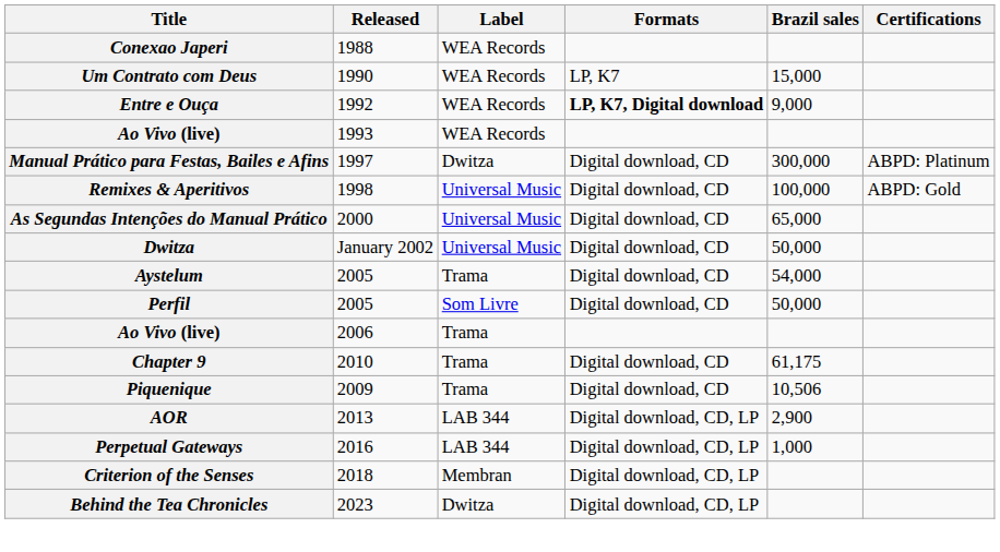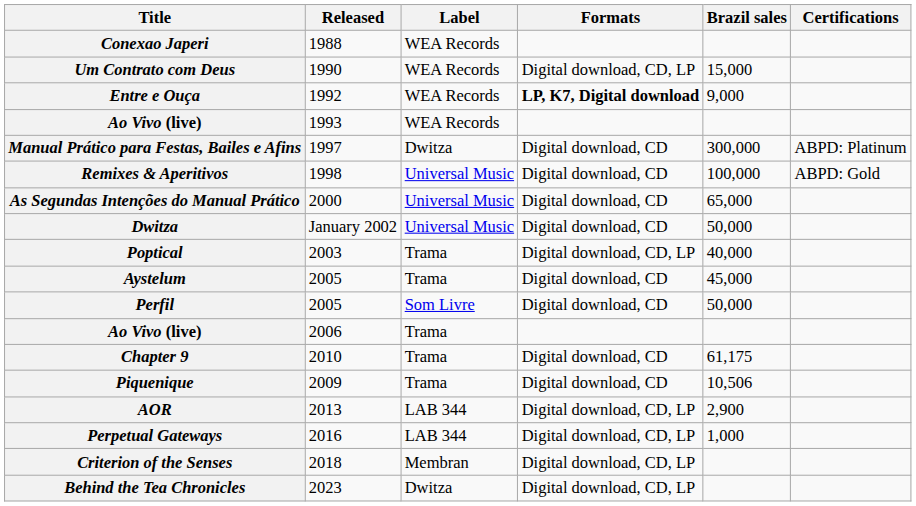 <table class="wikitable plainrowheaders">
 <tr>
 <th scope="col" style="width:auto;">Title</th>
 <th scope="col" style="width:auto;">Released</th>
 <th scope="col" style="width:auto;">Label</th>
 <th scope="col" style="width:auto;">Formats</th>
 <th scope="col" style="width:auto;">Brazil sales</th>
 <th scope="col" style="width:auto;">Certifications</th>
 </tr>
 <tr>
 <th scope="row"><em>Conexao Japeri</em></th>
 <td>1988</td>
 <td>WEA Records</td>
 <td></td>
 <td></td>
 <td></td>
 </tr>
 <tr>
 <th scope="row"><em>Um Contrato com Deus</em></th>
 <td>1990</td>
 <td>WEA Records</td>
-<td>LP, K7</td>
+<td>Digital download, CD, LP</td>
 <td>15,000</td>
 <td></td>
 </tr>
 <tr>
 <th scope="row"><em>Entre e Ouça</em></th>
 <td>1992</td>
 <td>WEA Records</td>
 <td><strong>LP, K7, Digital download</strong></td>
 <td>9,000</td>
 <td></td>
 </tr>
 <tr>
 <th scope="row"><em>Ao Vivo</em> (live)</th>
 <td>1993</td>
 <td>WEA Records</td>
 <td></td>
 <td></td>
 <td></td>
 </tr>
 <tr>
 <th scope="row"><em>Manual Prático para Festas, Bailes e Afins</em></th>
 <td>1997</td>
 <td>Dwitza</td>
 <td>Digital download, CD</td>
 <td>300,000</td>
 <td>ABPD: Platinum</td>
 </tr>
 <tr>
 <th scope="row"><em>Remixes & Aperitivos</em></th>
 <td>1998</td>
 <td><a href='#'>Universal Music</a></td>
 <td>Digital download, CD</td>
 <td>100,000</td>
 <td>ABPD: Gold</td>
 </tr>
 <tr>
 <th scope="row"><em>As Segundas Intenções do Manual Prático</em></th>
 <td>2000</td>
 <td><a href='#'>Universal Music</a></td>
 <td>Digital download, CD</td>
 <td>65,000</td>
 <td></td>
 </tr>
 <tr>
 <th scope="row"><em>Dwitza</em></th>
 <td>January 2002</td>
 <td><a href='#'>Universal Music</a></td>
 <td>Digital download, CD</td>
 <td>50,000</td>
 <td></td>
 </tr>
 <tr>
+<th scope="row"><em>Poptical</em></th>
+<td>2003</td>
+<td>Trama</td>
+<td>Digital download, CD, LP</td>
+<td>40,000</td>
+<td></td>
+</tr>
+<tr>
 <th scope="row"><em>Aystelum</em></th>
 <td>2005</td>
 <td>Trama</td>
 <td>Digital download, CD</td>
-<td>54,000</td>
+<td>45,000</td>
 <td></td>
 </tr>
 <tr>
 <th scope="row"><em>Perfil</em></th>
 <td>2005</td>
 <td><a href='#'>Som Livre</a></td>
 <td>Digital download, CD</td>
 <td>50,000</td>
 <td></td>
 </tr>
 <tr>
 <th scope="row"><em>Ao Vivo</em> (live)</th>
 <td>2006</td>
 <td>Trama</td>
 <td></td>
 <td></td>
 <td></td>
 </tr>
 <tr>
 <th scope="row"><em>Chapter 9</em></th>
 <td>2010</td>
 <td>Trama</td>
 <td>Digital download, CD</td>
 <td>61,175</td>
 <td></td>
 </tr>
 <tr>
 <th scope="row"><em>Piquenique</em></th>
 <td>2009</td>
 <td>Trama</td>
 <td>Digital download, CD</td>
 <td>10,506</td>
 <td></td>
 </tr>
 <tr>
 <th scope="row"><em>AOR</em></th>
 <td>2013</td>
 <td>LAB 344</td>
 <td>Digital download, CD, LP</td>
 <td>2,900</td>
 <td></td>
 </tr>
 <tr>
 <th scope="row"><em>Perpetual Gateways</em></th>
 <td>2016</td>
 <td>LAB 344</td>
 <td>Digital download, CD, LP</td>
 <td>1,000</td>
 <td></td>
 </tr>
 <tr>
 <th scope="row"><em>Criterion of the Senses</em></th>
 <td>2018</td>
 <td>Membran</td>
 <td>Digital download, CD, LP</td>
 <td></td>
 <td></td>
 </tr>
 <tr>
 <th scope="row"><em>Behind the Tea Chronicles</em></th>
 <td>2023</td>
 <td>Dwitza</td>
 <td>Digital download, CD, LP</td>
 <td></td>
 <td></td>
 </tr>
 </table>
